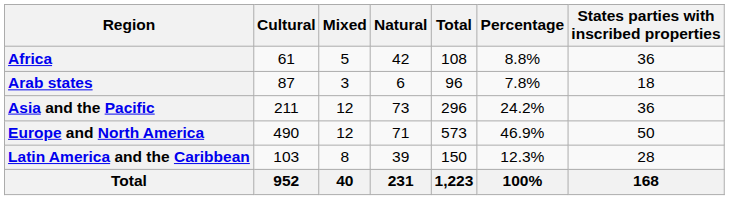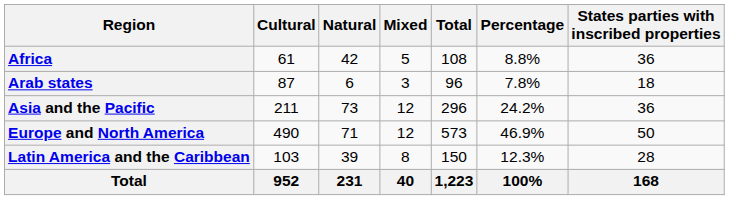 <table class="wikitable sortable" style="text-align:center">
 <tr>
 <th>Region</th>
 <th>Cultural</th>
+<th>Natural</th>
 <th>Mixed</th>
-<th>Natural</th>
 <th>Total</th>
 <th>Percentage</th>
 <th>States parties with<br>inscribed properties</th>
 </tr>
 <tr>
 <th style=text-align:left><a href='#'>Africa</a></th>
 <td>61</td>
+<td>42</td>
 <td>5</td>
-<td>42</td>
 <td>108</td>
 <td>8.8%</td>
 <td>36</td>
 </tr>
 <tr>
 <th style=text-align:left><a href='#'>Arab states</a></th>
 <td>87</td>
+<td>6</td>
 <td>3</td>
-<td>6</td>
 <td>96</td>
 <td>7.8%</td>
 <td>18</td>
 </tr>
 <tr>
 <th style=text-align:left><a href='#'>Asia</a> and the <a href='#'>Pacific</a></th>
 <td>211</td>
+<td>73</td>
 <td>12</td>
-<td>73</td>
 <td>296</td>
 <td>24.2%</td>
 <td>36</td>
 </tr>
 <tr>
 <th style=text-align:left><a href='#'>Europe</a> and <a href='#'>North America</a></th>
 <td>490</td>
+<td>71</td>
 <td>12</td>
-<td>71</td>
 <td>573</td>
 <td>46.9%</td>
 <td>50</td>
 </tr>
 <tr>
 <th style=text-align:left><a href='#'>Latin America</a> and the <a href='#'>Caribbean</a></th>
 <td>103</td>
+<td>39</td>
 <td>8</td>
-<td>39</td>
 <td>150</td>
 <td>12.3%</td>
 <td>28</td>
 </tr>
 <tr>
 <th>Total</th>
 <th>952</th>
+<th>231</th>
 <th>40</th>
-<th>231</th>
 <th>1,223</th>
 <th>100%</th>
 <th>168</th>
 </tr>
 </table>
